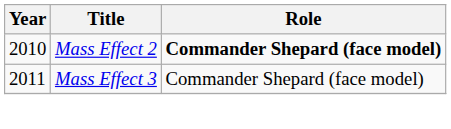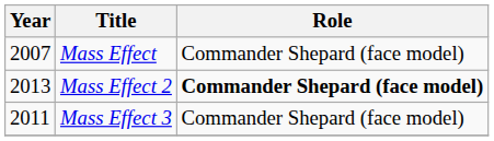 <table class="wikitable sortable">
 <tr>
 <th>Year</th>
 <th>Title</th>
 <th>Role</th>
 </tr>
 <tr>
-<td>2010</td>
+<td>2007</td>
+<td><em><a href='#'>Mass Effect</a></em></td>
+<td>Commander Shepard (face model)</td>
+</tr>
+<tr>
+<td>2013</td>
 <td><em><a href='#'>Mass Effect 2</a></em></td>
 <td><strong>Commander Shepard (face model)</strong></td>
 </tr>
 <tr>
 <td>2011</td>
 <td><em><a href='#'>Mass Effect 3</a></em></td>
 <td>Commander Shepard (face model)</td>
 </tr>
 <tr>
 </tr>
 </table>
